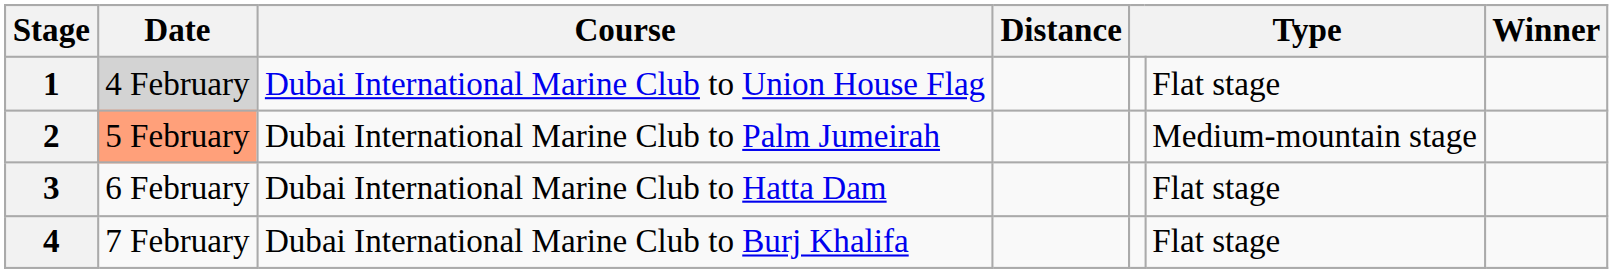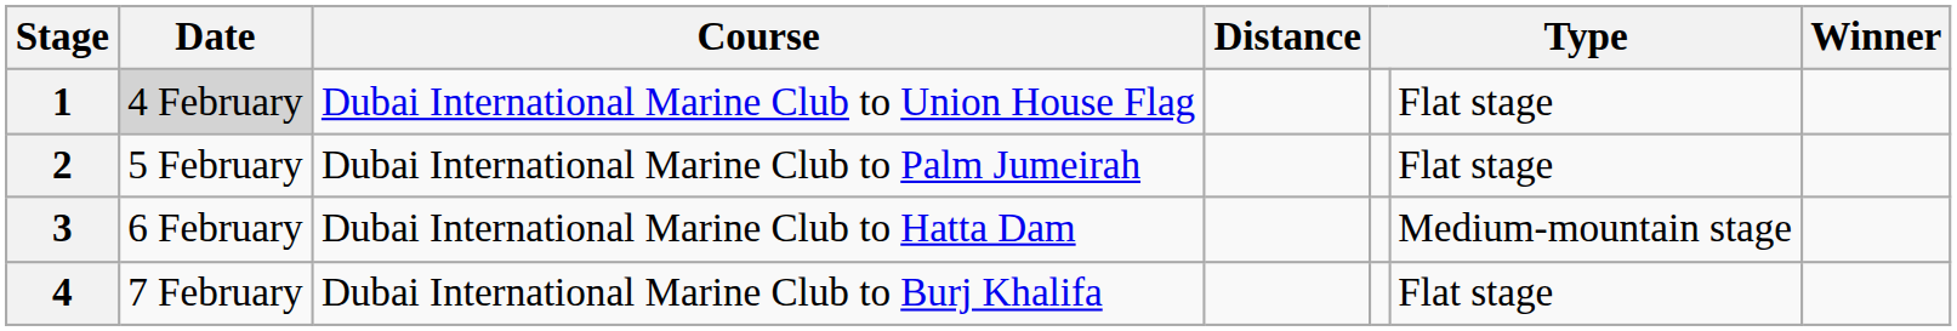 <table class="wikitable">
 <tr>
 <th>Stage</th>
 <th>Date</th>
 <th>Course</th>
 <th>Distance</th>
 <th colspan="2">Type</th>
 <th>Winner</th>
 </tr>
 <tr>
 <th align=center>1</th>
 <td style="background: lightgrey;">4 February</td>
 <td><a href='#'>Dubai International Marine Club</a> to <a href='#'>Union House Flag</a></td>
 <td></td>
 <td></td>
 <td>Flat stage</td>
 <td></td>
 </tr>
 <tr>
 <th align=center>2</th>
-<td style="background: lightsalmon;">5 February</td>
+<td>5 February</td>
 <td>Dubai International Marine Club to <a href='#'>Palm Jumeirah</a></td>
 <td></td>
 <td></td>
-<td>Medium-mountain stage</td>
+<td>Flat stage</td>
 <td></td>
 </tr>
 <tr>
 <th align=center>3</th>
 <td>6 February</td>
 <td>Dubai International Marine Club to <a href='#'>Hatta Dam</a></td>
 <td></td>
 <td></td>
-<td>Flat stage</td>
+<td>Medium-mountain stage</td>
 <td></td>
 </tr>
 <tr>
 <th align=center>4</th>
 <td>7 February</td>
 <td>Dubai International Marine Club to <a href='#'>Burj Khalifa</a></td>
 <td></td>
 <td></td>
 <td>Flat stage</td>
 <td></td>
 </tr>
 </table>
